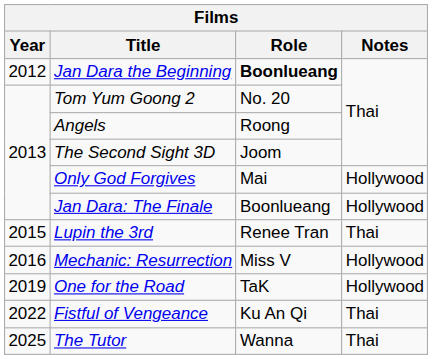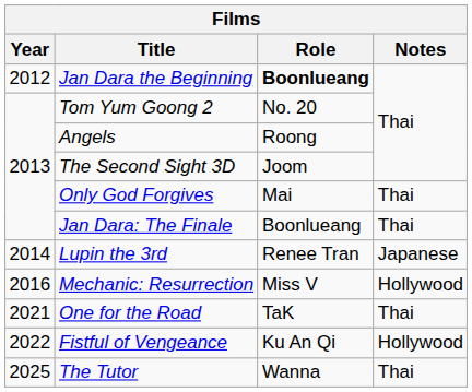 <table class=wikitable>
 <tr>
 <th colspan="4">Films</th>
 </tr>
 <tr>
 <th>Year</th>
 <th>Title</th>
 <th>Role</th>
 <th>Notes</th>
 </tr>
 <tr>
 <td>2012</td>
 <td><em><a href='#'>Jan Dara the Beginning</a></em></td>
 <td><strong>Boonlueang</strong></td>
 <td rowspan="4">Thai</td>
 </tr>
 <tr>
 <td rowspan="5">2013</td>
 <td><em>Tom Yum Goong 2</em></td>
 <td>No. 20</td>
 </tr>
 <tr>
 <td><em>Angels</em></td>
 <td>Roong</td>
 </tr>
 <tr>
 <td><em>The Second Sight 3D</em></td>
 <td>Joom</td>
 </tr>
 <tr>
 <td><em><a href='#'>Only God Forgives</a></em></td>
 <td>Mai</td>
-<td>Hollywood</td>
+<td>Thai</td>
 </tr>
 <tr>
 <td><em><a href='#'>Jan Dara: The Finale</a></em></td>
 <td>Boonlueang</td>
-<td>Hollywood</td>
+<td>Thai</td>
 </tr>
 <tr>
-<td>2015</td>
+<td>2014</td>
 <td><em><a href='#'>Lupin the 3rd</a></em></td>
 <td>Renee Tran</td>
-<td>Thai</td>
+<td>Japanese</td>
 </tr>
 <tr>
 <td>2016</td>
 <td><em><a href='#'>Mechanic: Resurrection</a></em></td>
 <td>Miss V</td>
 <td>Hollywood</td>
 </tr>
 <tr>
-<td>2019</td>
+<td>2021</td>
 <td><a href='#'><em>One for the Road</em></a></td>
 <td>TaK</td>
-<td>Hollywood</td>
+<td>Thai</td>
 </tr>
 <tr>
 <td>2022</td>
 <td><em><a href='#'>Fistful of Vengeance</a></em></td>
 <td>Ku An Qi</td>
-<td>Thai</td>
+<td>Hollywood</td>
 </tr>
 <tr>
 <td>2025</td>
 <td><em><a href='#'>The Tutor</a></em></td>
 <td>Wanna</td>
 <td>Thai</td>
 </tr>
 </table>
